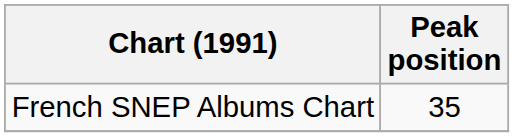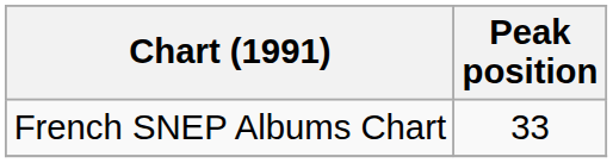 <table class="wikitable sortable">
 <tr>
 <th align="left">Chart (1991)</th>
 <th align="center">Peak<br>position</th>
 </tr>
 <tr>
 <td align="left">French SNEP Albums Chart</td>
-<td align="center">35</td>
+<td align="center">33</td>
 </tr>
 <tr>
 </tr>
 </table>
